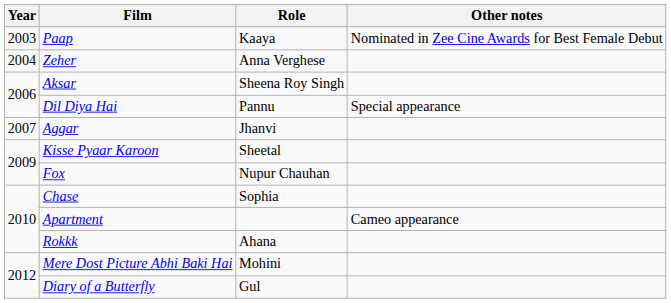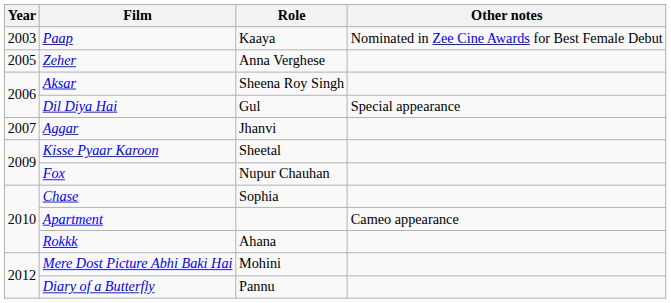 <table class="wikitable">
 <tr style="background:#d1e4fd;">
 <th>Year</th>
 <th>Film</th>
 <th>Role</th>
 <th>Other notes</th>
 </tr>
 <tr>
 <td>2003</td>
 <td><em><a href='#'>Paap</a></em></td>
 <td>Kaaya</td>
 <td>Nominated in <a href='#'>Zee Cine Awards</a> for Best Female Debut</td>
 </tr>
 <tr>
-<td>2004</td>
+<td>2005</td>
 <td><em><a href='#'>Zeher</a></em></td>
 <td>Anna Verghese</td>
 <td></td>
 </tr>
 <tr>
 <td rowspan="2">2006</td>
 <td><em><a href='#'>Aksar</a></em></td>
 <td>Sheena Roy Singh</td>
 <td></td>
 </tr>
 <tr>
 <td><em><a href='#'>Dil Diya Hai</a></em></td>
-<td>Pannu</td>
+<td>Gul</td>
 <td>Special appearance</td>
 </tr>
 <tr>
 <td>2007</td>
 <td><em><a href='#'>Aggar</a></em></td>
 <td>Jhanvi</td>
 <td></td>
 </tr>
 <tr>
 <td rowspan="2">2009</td>
 <td><em><a href='#'>Kisse Pyaar Karoon</a></em></td>
 <td>Sheetal</td>
 <td></td>
 </tr>
 <tr>
 <td><em><a href='#'>Fox</a></em></td>
 <td>Nupur Chauhan</td>
 <td></td>
 </tr>
 <tr>
 <td rowspan="3">2010</td>
 <td><em><a href='#'>Chase</a></em></td>
 <td>Sophia</td>
 <td></td>
 </tr>
 <tr>
 <td><em><a href='#'>Apartment</a></em></td>
 <td></td>
 <td>Cameo appearance</td>
 </tr>
 <tr>
 <td><em><a href='#'>Rokkk</a></em></td>
 <td>Ahana</td>
 <td></td>
 </tr>
 <tr>
 <td rowspan="2">2012</td>
 <td><em><a href='#'>Mere Dost Picture Abhi Baki Hai</a></em></td>
 <td>Mohini</td>
 <td></td>
 </tr>
 <tr>
 <td><em><a href='#'>Diary of a Butterfly</a></em></td>
-<td>Gul</td>
+<td>Pannu</td>
 <td></td>
 </tr>
 </table>
